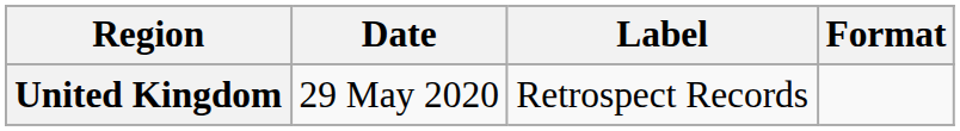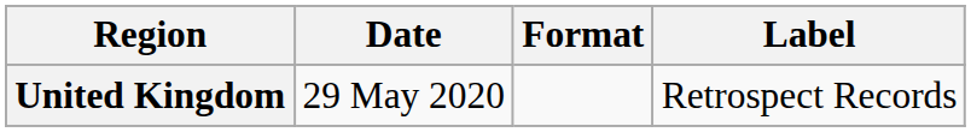 <table class="wikitable plainrowheaders">
 <tr>
 <th>Region</th>
 <th>Date</th>
+<th>Format</th>
 <th>Label</th>
-<th>Format</th>
 </tr>
 <tr>
 <th scope="row">United Kingdom</th>
 <td>29 May 2020</td>
+<td></td>
 <td>Retrospect Records</td>
-<td></td>
 </tr>
 </table>
